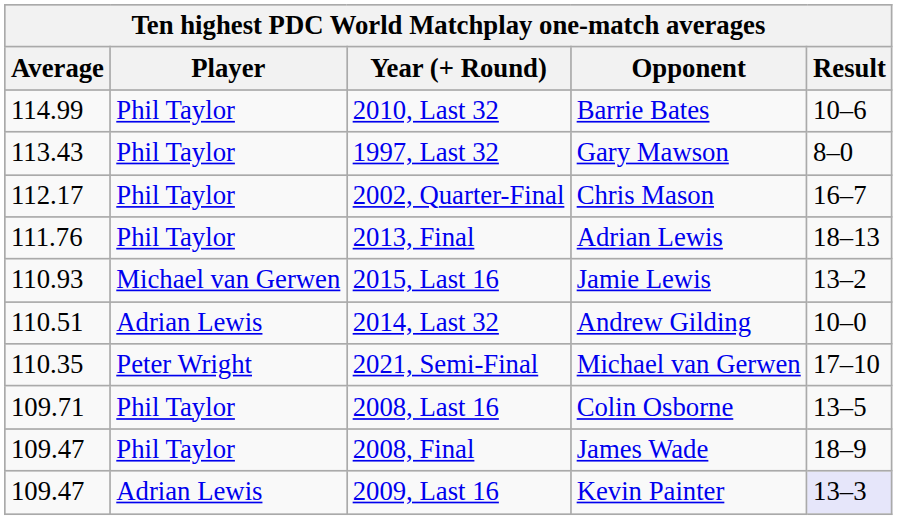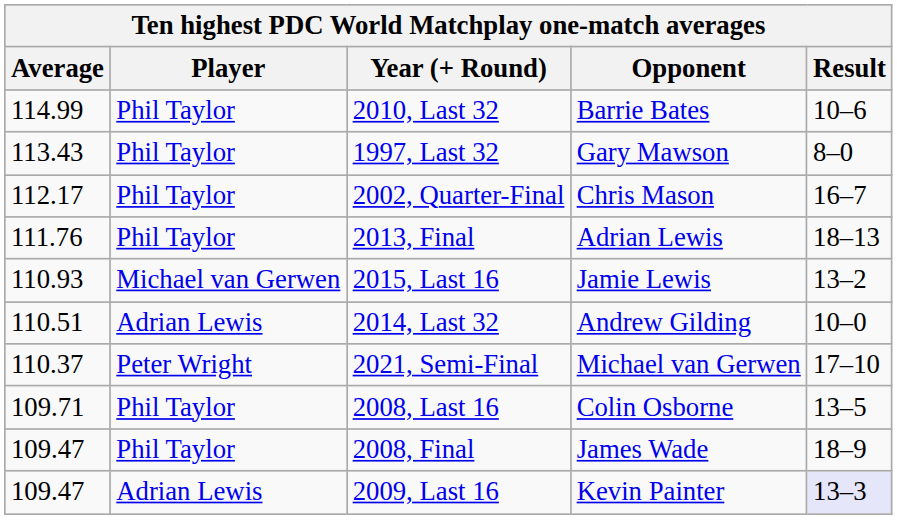 <table class="wikitable sortable">
 <tr>
 <th colspan=5>Ten highest PDC World Matchplay one-match averages</th>
 </tr>
 <tr>
 <th>Average</th>
 <th>Player</th>
 <th>Year (+ Round)</th>
 <th>Opponent</th>
 <th>Result</th>
 </tr>
 <tr>
 <td>114.99</td>
 <td> <a href='#'>Phil Taylor</a></td>
 <td><a href='#'>2010, Last 32</a></td>
 <td> <a href='#'>Barrie Bates</a></td>
 <td>10–6</td>
 </tr>
 <tr>
 <td>113.43</td>
 <td> <a href='#'>Phil Taylor</a></td>
 <td><a href='#'>1997, Last 32</a></td>
 <td> <a href='#'>Gary Mawson</a></td>
 <td>8–0</td>
 </tr>
 <tr>
 <td>112.17</td>
 <td> <a href='#'>Phil Taylor</a></td>
 <td><a href='#'>2002, Quarter-Final</a></td>
 <td> <a href='#'>Chris Mason</a></td>
 <td>16–7</td>
 </tr>
 <tr>
 <td>111.76</td>
 <td> <a href='#'>Phil Taylor</a></td>
 <td><a href='#'>2013, Final</a></td>
 <td> <a href='#'>Adrian Lewis</a></td>
 <td>18–13</td>
 </tr>
 <tr>
 <td>110.93</td>
 <td> <a href='#'>Michael van Gerwen</a></td>
 <td><a href='#'>2015, Last 16</a></td>
 <td> <a href='#'>Jamie Lewis</a></td>
 <td>13–2</td>
 </tr>
 <tr>
 <td>110.51</td>
 <td> <a href='#'>Adrian Lewis</a></td>
 <td><a href='#'>2014, Last 32</a></td>
 <td> <a href='#'>Andrew Gilding</a></td>
 <td>10–0</td>
 </tr>
 <tr>
-<td>110.35</td>
+<td>110.37</td>
 <td> <a href='#'>Peter Wright</a></td>
 <td><a href='#'>2021, Semi-Final</a></td>
 <td> <a href='#'>Michael van Gerwen</a></td>
 <td>17–10</td>
 </tr>
 <tr>
 <td>109.71</td>
 <td> <a href='#'>Phil Taylor</a></td>
 <td><a href='#'>2008, Last 16</a></td>
 <td> <a href='#'>Colin Osborne</a></td>
 <td>13–5</td>
 </tr>
 <tr>
 <td>109.47</td>
 <td> <a href='#'>Phil Taylor</a></td>
 <td><a href='#'>2008, Final</a></td>
 <td> <a href='#'>James Wade</a></td>
 <td>18–9</td>
 </tr>
 <tr>
 <td>109.47</td>
 <td> <a href='#'>Adrian Lewis</a></td>
 <td><a href='#'>2009, Last 16</a></td>
 <td> <a href='#'>Kevin Painter</a></td>
 <td style="background: lavender;">13–3</td>
 </tr>
 </table>
